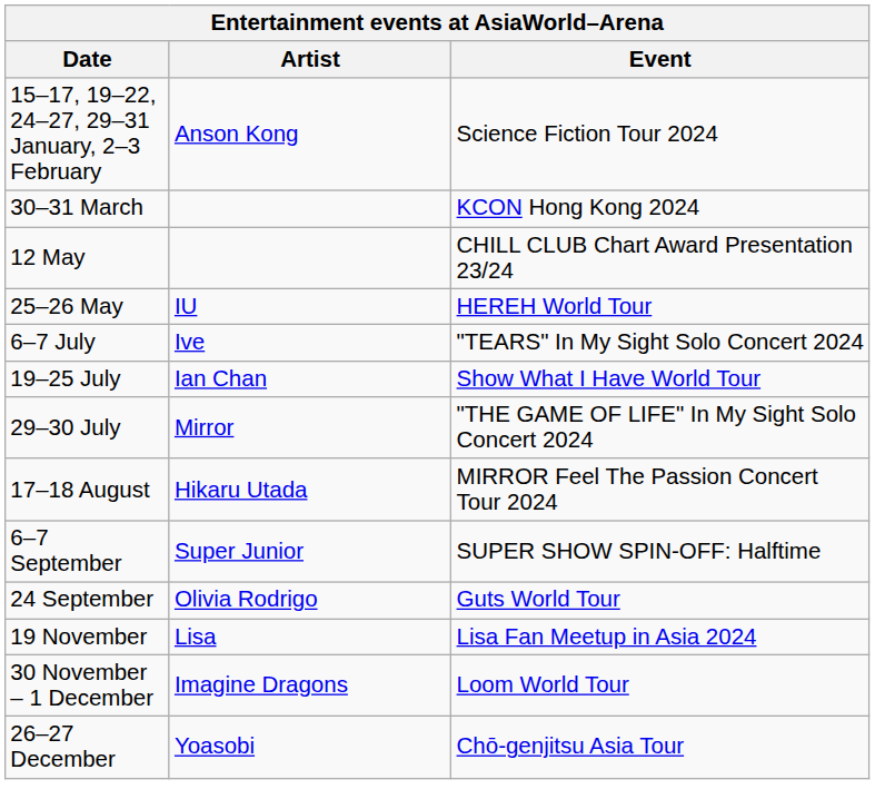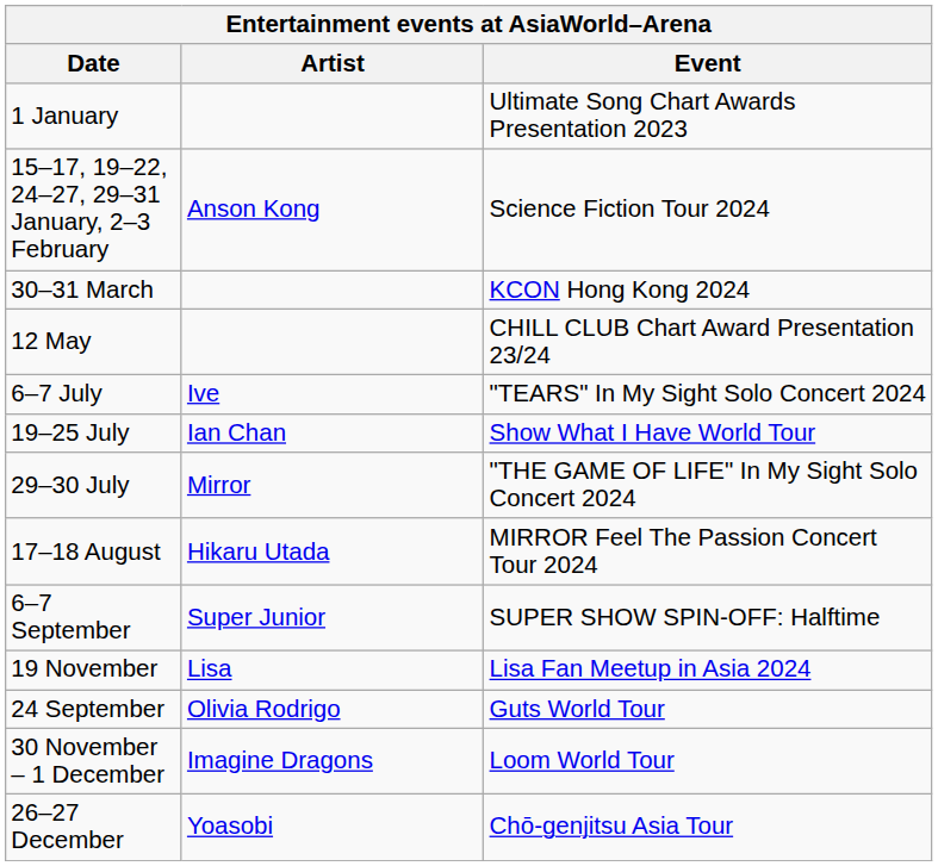 <table class="wikitable">
 <tr>
 <th colspan="3">Entertainment events at AsiaWorld–Arena</th>
 </tr>
 <tr>
 <th width=110>Date</th>
 <th width=200>Artist</th>
 <th width=300>Event</th>
+</tr>
+<tr>
+<td>1 January</td>
+<td></td>
+<td>Ultimate Song Chart Awards Presentation 2023</td>
 </tr>
 <tr>
 <td>15–17, 19–22, 24–27, 29–31 January, 2–3 February</td>
 <td><a href='#'>Anson Kong</a></td>
 <td>Science Fiction Tour 2024</td>
 </tr>
 <tr>
 <td>30–31 March</td>
 <td></td>
 <td><a href='#'>KCON</a> Hong Kong 2024</td>
 </tr>
 <tr>
 <td>12 May</td>
 <td></td>
 <td>CHILL CLUB Chart Award Presentation 23/24</td>
-</tr>
-<tr>
-<td>25–26 May</td>
-<td><a href='#'>IU</a></td>
-<td><a href='#'>HEREH World Tour</a></td>
 </tr>
 <tr>
 <td>6–7 July</td>
 <td><a href='#'>Ive</a></td>
 <td>"TEARS" In My Sight Solo Concert 2024</td>
 </tr>
 <tr>
 <td>19–25 July</td>
 <td><a href='#'>Ian Chan</a></td>
 <td><a href='#'>Show What I Have World Tour</a></td>
 </tr>
 <tr>
 <td>29–30 July</td>
 <td><a href='#'>Mirror</a></td>
 <td>"THE GAME OF LIFE" In My Sight Solo Concert 2024</td>
 </tr>
 <tr>
 <td>17–18 August</td>
 <td><a href='#'>Hikaru Utada</a></td>
 <td>MIRROR Feel The Passion Concert Tour 2024</td>
 </tr>
 <tr>
 <td>6–7 September</td>
 <td><a href='#'>Super Junior</a></td>
 <td>SUPER SHOW SPIN-OFF: Halftime</td>
 </tr>
 <tr>
+<td>19 November</td>
+<td><a href='#'>Lisa</a></td>
+<td><a href='#'>Lisa Fan Meetup in Asia 2024</a></td>
+</tr>
+<tr>
 <td>24 September</td>
 <td><a href='#'>Olivia Rodrigo</a></td>
 <td><a href='#'>Guts World Tour</a></td>
-</tr>
-<tr>
-<td>19 November</td>
-<td><a href='#'>Lisa</a></td>
-<td><a href='#'>Lisa Fan Meetup in Asia 2024</a></td>
 </tr>
 <tr>
 <td>30 November – 1 December</td>
 <td><a href='#'>Imagine Dragons</a></td>
 <td><a href='#'>Loom World Tour</a></td>
 </tr>
 <tr>
 <td>26–27 December</td>
 <td><a href='#'>Yoasobi</a></td>
 <td><a href='#'>Chō-genjitsu Asia Tour</a></td>
 </tr>
 </table>
